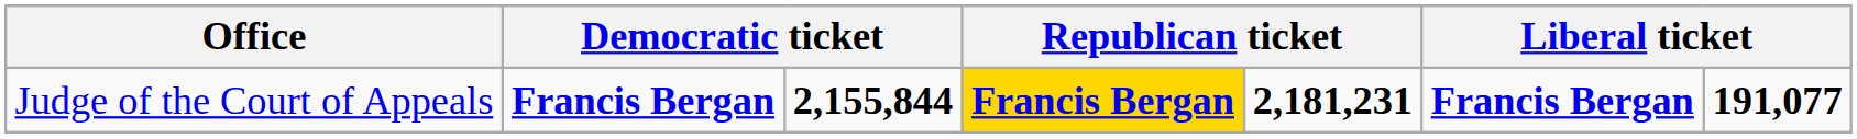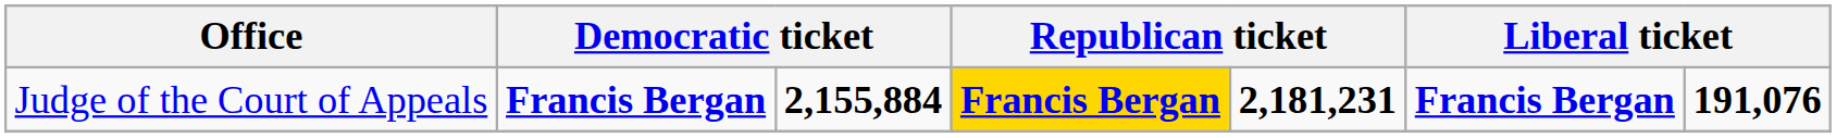 <table class=wikitable>
 <tr bgcolor=lightgrey>
 <th>Office</th>
 <th colspan="2" ><a href='#'>Democratic</a> ticket</th>
 <th colspan="2" ><a href='#'>Republican</a> ticket</th>
 <th colspan="2" ><a href='#'>Liberal</a> ticket</th>
 </tr>
 <tr>
 <td><a href='#'>Judge of the Court of Appeals</a></td>
 <td><strong><a href='#'>Francis Bergan</a></strong></td>
-<td align="right"><strong>2,155,844</strong></td>
+<td align="right"><strong>2,155,884</strong></td>
 <td style="background: gold;"><strong><a href='#'>Francis Bergan</a></strong></td>
 <td align="right"><strong>2,181,231</strong></td>
 <td><strong><a href='#'>Francis Bergan</a></strong></td>
-<td align="right"><strong>191,077</strong></td>
+<td align="right"><strong>191,076</strong></td>
 </tr>
 <tr>
 </tr>
 </table>
